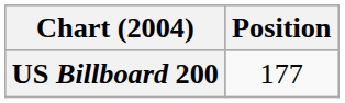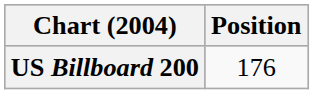 <table class="wikitable plainrowheaders" style="text-align:center">
 <tr>
 <th scope="col">Chart (2004)</th>
 <th scope="col">Position</th>
 </tr>
 <tr>
 <th scope="row">US <em>Billboard</em> 200</th>
-<td>177</td>
+<td>176</td>
 </tr>
 </table>
